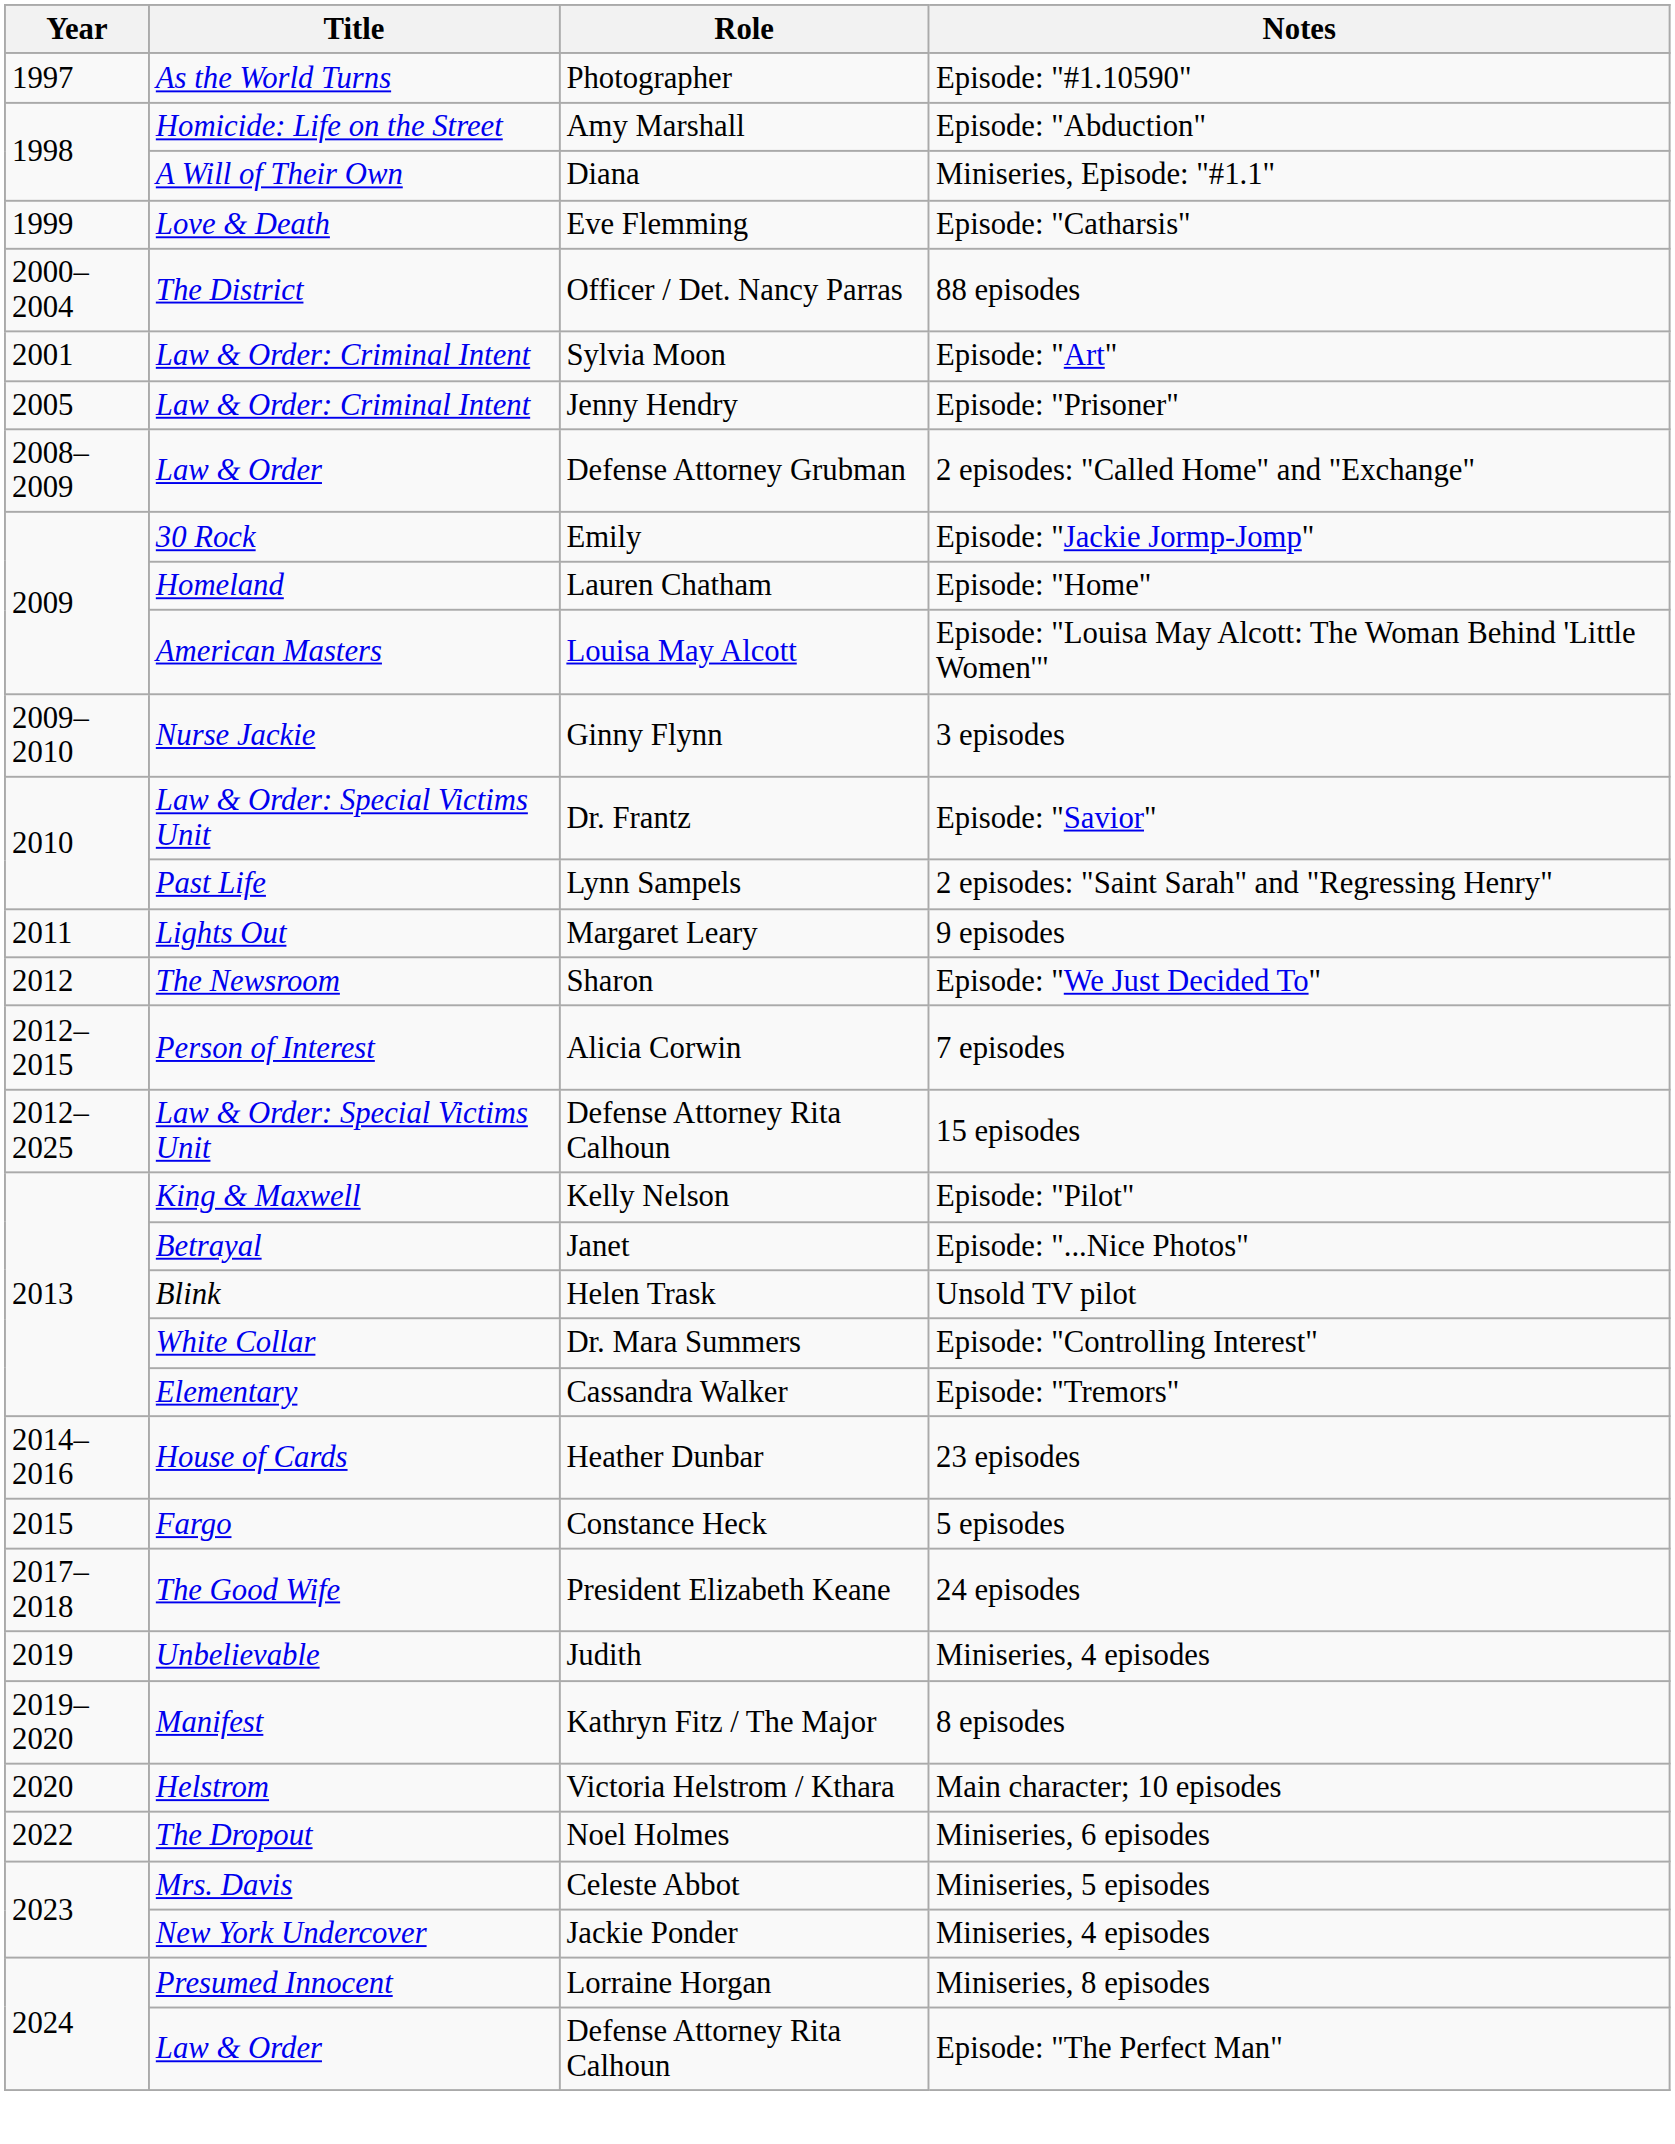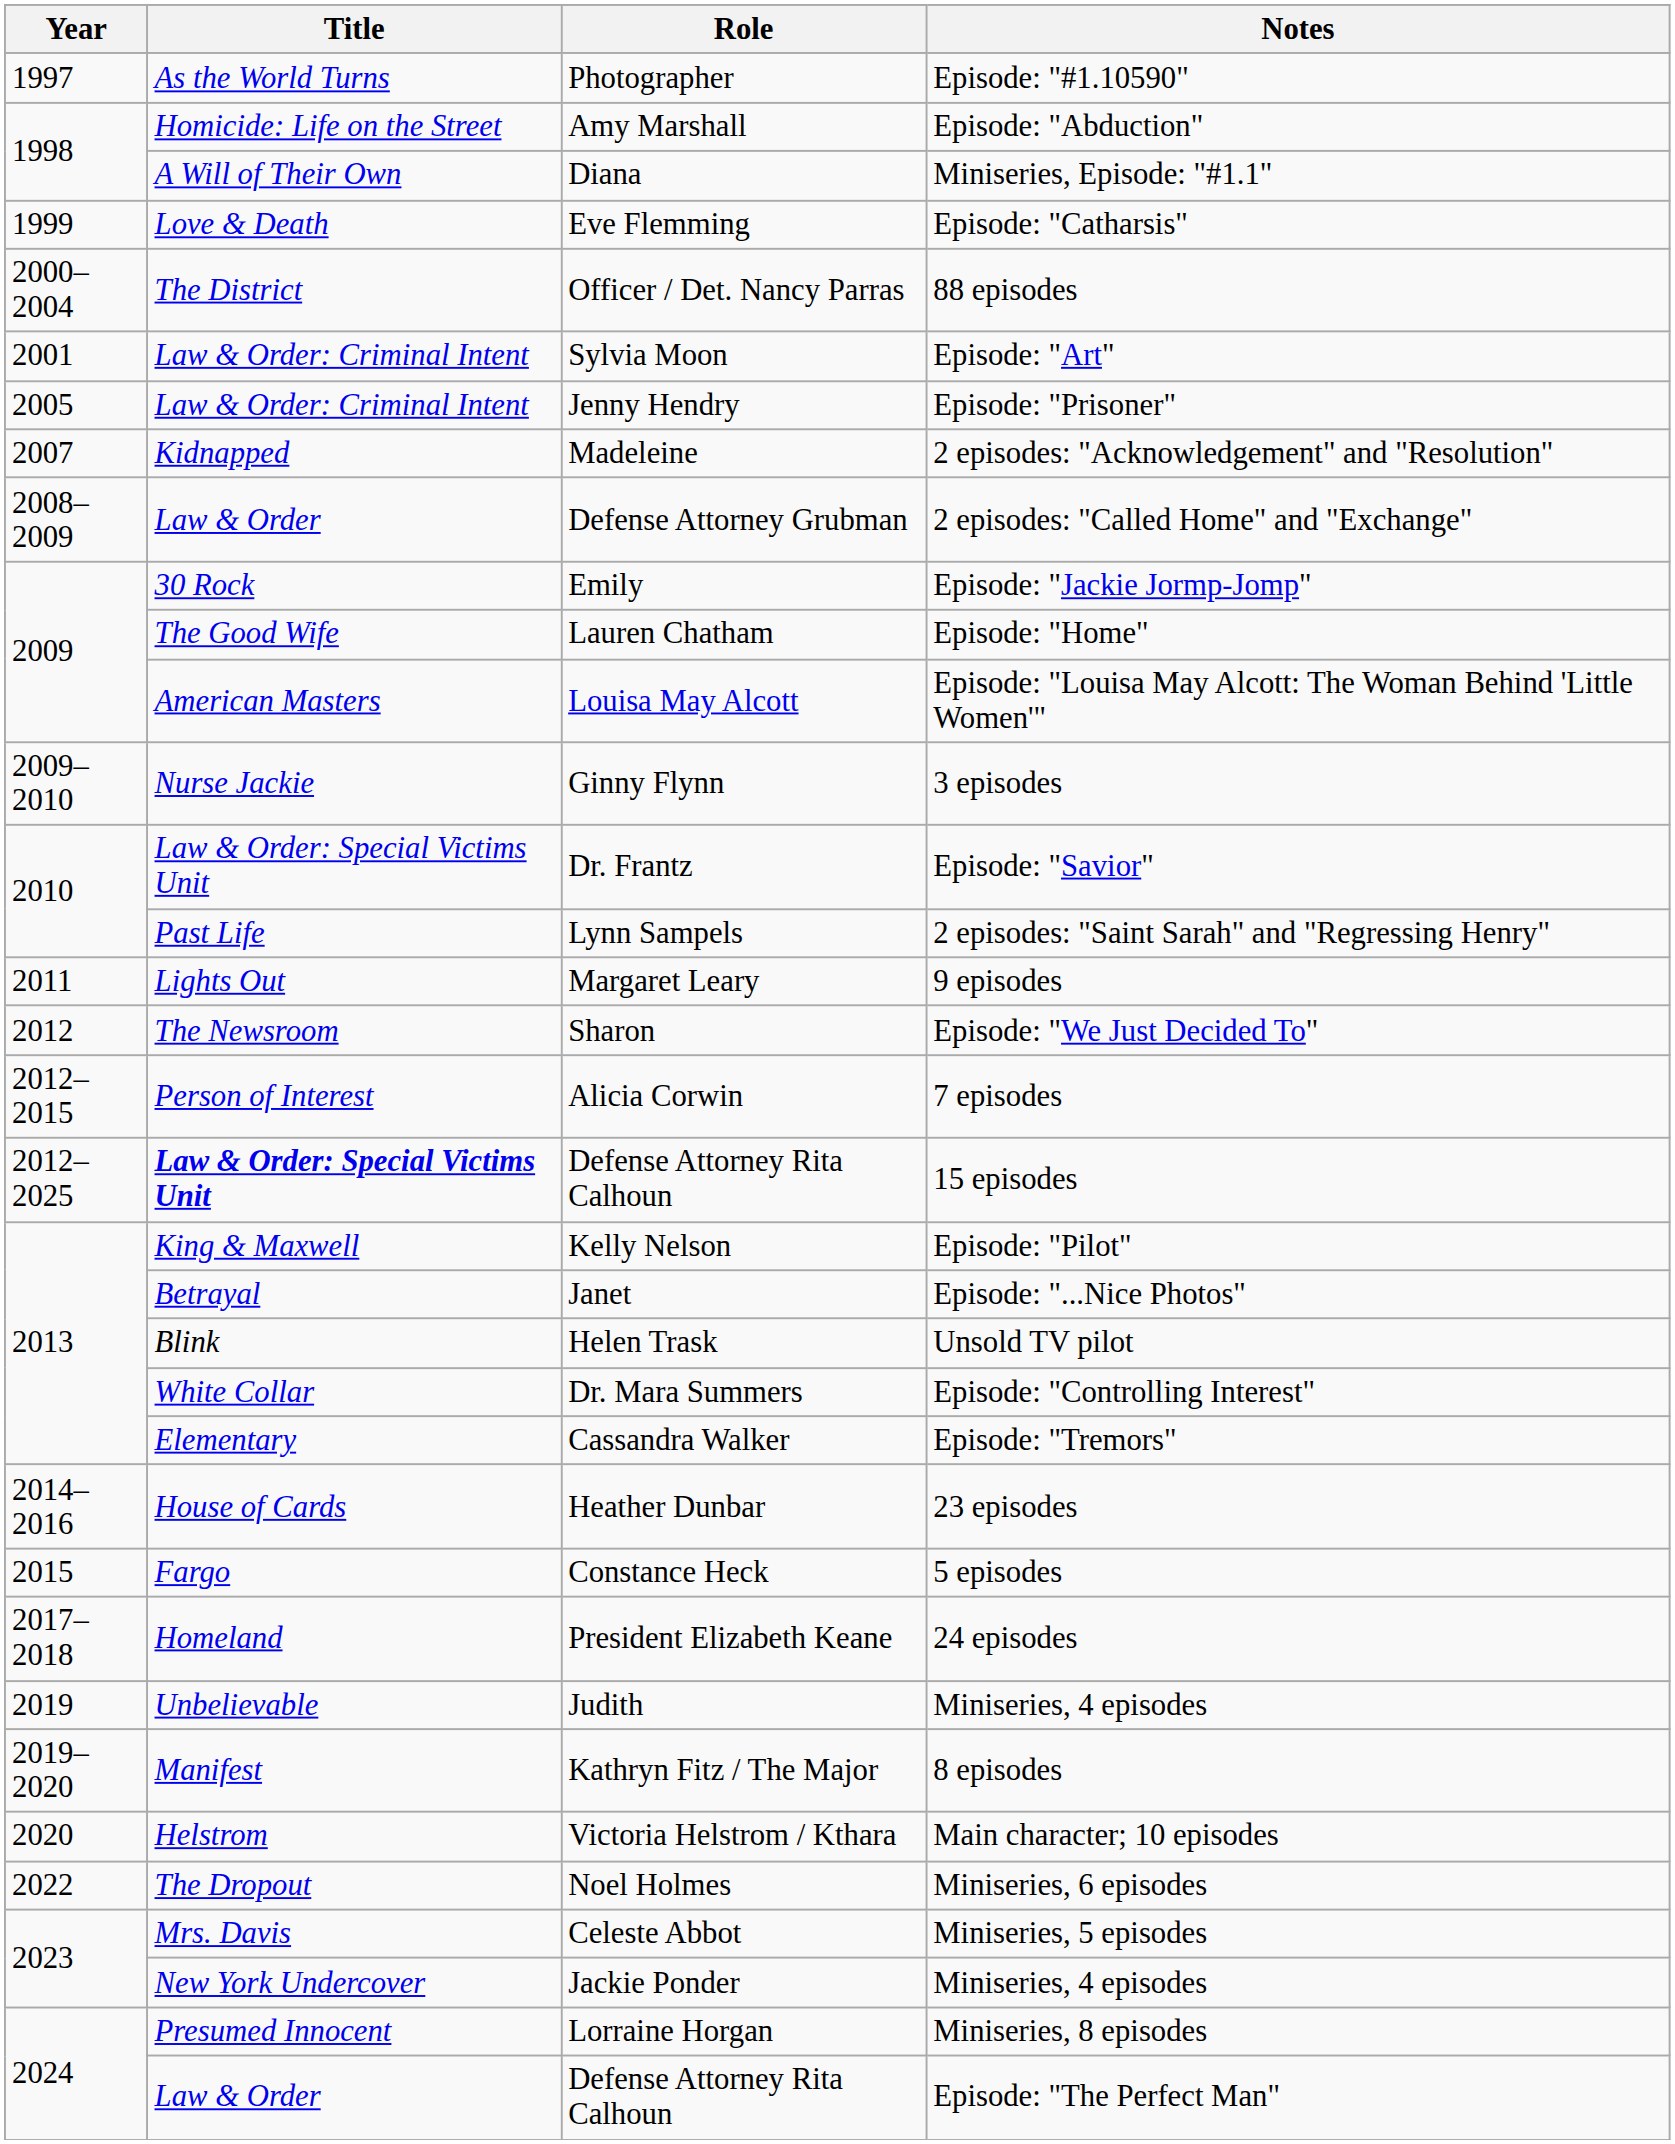 <table class="wikitable sortable">
 <tr>
 <th>Year</th>
 <th>Title</th>
 <th>Role</th>
 <th class="unsortable">Notes</th>
 </tr>
 <tr>
 <td>1997</td>
 <td><em><a href='#'>As the World Turns</a></em></td>
 <td>Photographer</td>
 <td>Episode: "#1.10590"</td>
 </tr>
 <tr>
 <td rowspan=2>1998</td>
 <td><em><a href='#'>Homicide: Life on the Street</a></em></td>
 <td>Amy Marshall</td>
 <td>Episode: "Abduction"</td>
 </tr>
 <tr>
 <td><em><a href='#'>A Will of Their Own</a></em></td>
 <td>Diana</td>
 <td>Miniseries, Episode: "#1.1"</td>
 </tr>
 <tr>
 <td>1999</td>
 <td><em><a href='#'>Love & Death</a></em></td>
 <td>Eve Flemming</td>
 <td>Episode: "Catharsis"</td>
 </tr>
 <tr>
 <td>2000–2004</td>
 <td><em><a href='#'>The District</a></em></td>
 <td>Officer / Det. Nancy Parras</td>
 <td>88 episodes</td>
 </tr>
 <tr>
 <td>2001</td>
 <td><em><a href='#'>Law & Order: Criminal Intent</a></em></td>
 <td>Sylvia Moon</td>
 <td>Episode: "<a href='#'>Art</a>"</td>
 </tr>
 <tr>
 <td>2005</td>
 <td><em><a href='#'>Law & Order: Criminal Intent</a></em></td>
 <td>Jenny Hendry</td>
 <td>Episode: "Prisoner"</td>
 </tr>
 <tr>
+<td>2007</td>
+<td><em><a href='#'>Kidnapped</a></em></td>
+<td>Madeleine</td>
+<td>2 episodes: "Acknowledgement" and "Resolution"</td>
+</tr>
+<tr>
 <td>2008–2009</td>
 <td><em><a href='#'>Law & Order</a></em></td>
 <td>Defense Attorney Grubman</td>
 <td>2 episodes: "Called Home" and "Exchange"</td>
 </tr>
 <tr>
 <td rowspan=3>2009</td>
 <td><em><a href='#'>30 Rock</a></em></td>
 <td>Emily</td>
 <td>Episode: "<a href='#'>Jackie Jormp-Jomp</a>"</td>
 </tr>
 <tr>
-<td><em><a href='#'>Homeland</a></em></td>
+<td><em><a href='#'>The Good Wife</a></em></td>
 <td>Lauren Chatham</td>
 <td>Episode: "Home"</td>
 </tr>
 <tr>
 <td><em><a href='#'>American Masters</a></em></td>
 <td><a href='#'>Louisa May Alcott</a></td>
 <td>Episode: "Louisa May Alcott: The Woman Behind 'Little Women'"</td>
 </tr>
 <tr>
 <td>2009–2010</td>
 <td><em><a href='#'>Nurse Jackie</a></em></td>
 <td>Ginny Flynn</td>
 <td>3 episodes</td>
 </tr>
 <tr>
 <td rowspan="2">2010</td>
 <td><em><a href='#'>Law & Order: Special Victims Unit</a></em></td>
 <td>Dr. Frantz</td>
 <td>Episode: "<a href='#'>Savior</a>"</td>
 </tr>
 <tr>
 <td><em><a href='#'>Past Life</a></em></td>
 <td>Lynn Sampels</td>
 <td>2 episodes: "Saint Sarah" and "Regressing Henry"</td>
 </tr>
 <tr>
 <td>2011</td>
 <td><em><a href='#'>Lights Out</a></em></td>
 <td>Margaret Leary</td>
 <td>9 episodes</td>
 </tr>
 <tr>
 <td>2012</td>
 <td><em><a href='#'>The Newsroom</a></em></td>
 <td>Sharon</td>
 <td>Episode: "<a href='#'>We Just Decided To</a>"</td>
 </tr>
 <tr>
 <td>2012–2015</td>
 <td><em><a href='#'>Person of Interest</a></em></td>
 <td>Alicia Corwin</td>
 <td>7 episodes</td>
 </tr>
 <tr>
 <td>2012–2025</td>
-<td><em><a href='#'>Law & Order: Special Victims Unit</a></em></td>
+<td><strong><em><a href='#'>Law & Order: Special Victims Unit</a></em></strong></td>
 <td>Defense Attorney Rita Calhoun</td>
 <td>15 episodes</td>
 </tr>
 <tr>
 <td rowspan="5">2013</td>
 <td><em><a href='#'>King & Maxwell</a></em></td>
 <td>Kelly Nelson</td>
 <td>Episode: "Pilot"</td>
 </tr>
 <tr>
 <td><em><a href='#'>Betrayal</a></em></td>
 <td>Janet</td>
 <td>Episode: "...Nice Photos"</td>
 </tr>
 <tr>
 <td><em>Blink</em></td>
 <td>Helen Trask</td>
 <td>Unsold TV pilot</td>
 </tr>
 <tr>
 <td><em><a href='#'>White Collar</a></em></td>
 <td>Dr. Mara Summers</td>
 <td>Episode: "Controlling Interest"</td>
 </tr>
 <tr>
 <td><em><a href='#'>Elementary</a></em></td>
 <td>Cassandra Walker</td>
 <td>Episode: "Tremors"</td>
 </tr>
 <tr>
 <td>2014–2016</td>
 <td><em><a href='#'>House of Cards</a></em></td>
 <td>Heather Dunbar</td>
 <td>23 episodes</td>
 </tr>
 <tr>
 <td>2015</td>
 <td><em><a href='#'>Fargo</a></em></td>
 <td>Constance Heck</td>
 <td>5 episodes</td>
 </tr>
 <tr>
 <td>2017–2018</td>
-<td><em><a href='#'>The Good Wife</a></em></td>
+<td><em><a href='#'>Homeland</a></em></td>
 <td>President Elizabeth Keane</td>
 <td>24 episodes</td>
 </tr>
 <tr>
 <td>2019</td>
 <td><em><a href='#'>Unbelievable</a></em></td>
 <td>Judith</td>
 <td>Miniseries, 4 episodes</td>
 </tr>
 <tr>
 <td>2019–2020</td>
 <td><em><a href='#'>Manifest</a></em></td>
 <td>Kathryn Fitz / The Major</td>
 <td>8 episodes</td>
 </tr>
 <tr>
 <td>2020</td>
 <td><em><a href='#'>Helstrom</a></em></td>
 <td>Victoria Helstrom / Kthara</td>
 <td>Main character; 10 episodes</td>
 </tr>
 <tr>
 <td>2022</td>
 <td><em><a href='#'>The Dropout</a></em></td>
 <td>Noel Holmes</td>
 <td>Miniseries, 6 episodes</td>
 </tr>
 <tr>
 <td rowspan=2>2023</td>
 <td><em><a href='#'>Mrs. Davis</a></em></td>
 <td>Celeste Abbot</td>
 <td>Miniseries, 5 episodes</td>
 </tr>
 <tr>
 <td><em><a href='#'>New York Undercover</a></em></td>
 <td>Jackie Ponder</td>
 <td>Miniseries, 4 episodes</td>
 </tr>
 <tr>
 <td rowspan="2">2024</td>
 <td><em><a href='#'>Presumed Innocent</a></em></td>
 <td>Lorraine Horgan</td>
 <td>Miniseries, 8 episodes</td>
 </tr>
 <tr>
 <td><em><a href='#'>Law & Order</a></em></td>
 <td>Defense Attorney Rita Calhoun</td>
 <td>Episode: "The Perfect Man"</td>
 </tr>
 </table>
